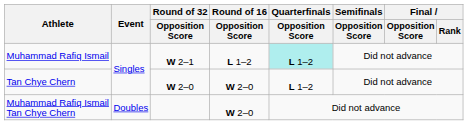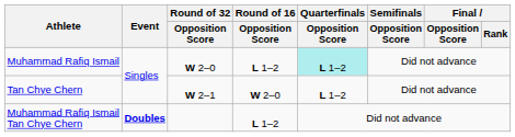 <table class="wikitable" style="font-size:90%; text-align:center">
 <tr>
 <th rowspan=2>Athlete</th>
 <th rowspan=2>Event</th>
 <th>Round of 32</th>
 <th>Round of 16</th>
 <th>Quarterfinals</th>
 <th>Semifinals</th>
 <th colspan="2">Final / </th>
 </tr>
 <tr style="font-size:95%">
 <th>Opposition<br>Score</th>
 <th>Opposition<br>Score</th>
 <th>Opposition<br>Score</th>
 <th>Opposition<br>Score</th>
 <th>Opposition<br>Score</th>
 <th>Rank</th>
 </tr>
 <tr align=center>
 <td align=left><a href='#'>Muhammad Rafiq Ismail</a></td>
 <td align=left rowspan=2><a href='#'>Singles</a></td>
-<td><br><strong>W</strong> 2–1</td>
+<td><br><strong>W</strong> 2–0</td>
 <td><br><strong>L</strong> 1–2</td>
 <td style="background: paleturquoise;"><br><strong>L</strong> 1–2</td>
 <td colspan="3">Did not advance</td>
 </tr>
 <tr align=center>
 <td align=left><a href='#'>Tan Chye Chern</a></td>
-<td><br><strong>W</strong> 2–0</td>
+<td><br><strong>W</strong> 2–1</td>
 <td><br><strong>W</strong> 2–0</td>
 <td><br><strong>L</strong> 1–2</td>
 <td colspan="3">Did not advance</td>
 </tr>
 <tr align=center>
 <td align=left><a href='#'>Muhammad Rafiq Ismail</a><br><a href='#'>Tan Chye Chern</a></td>
-<td align=left><a href='#'>Doubles</a></td>
+<td align=left><strong><a href='#'>Doubles</a></strong></td>
 <td></td>
-<td><br><strong>W</strong> 2–0</td>
+<td><br><strong>L</strong> 1–2</td>
 <td colspan="4">Did not advance</td>
 </tr>
 </table>
